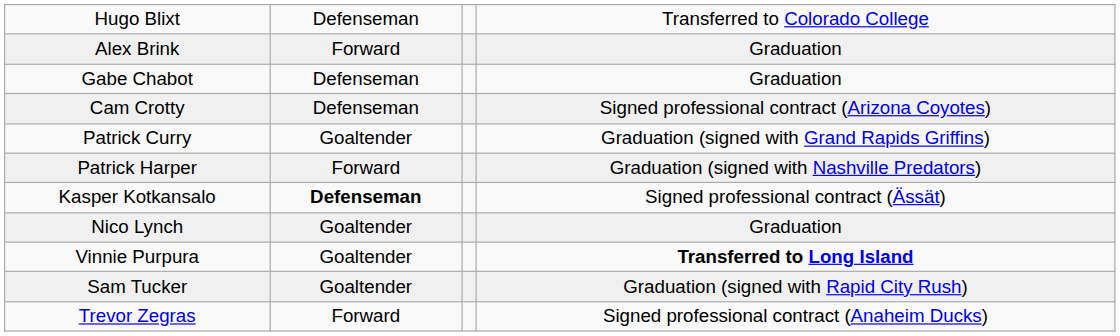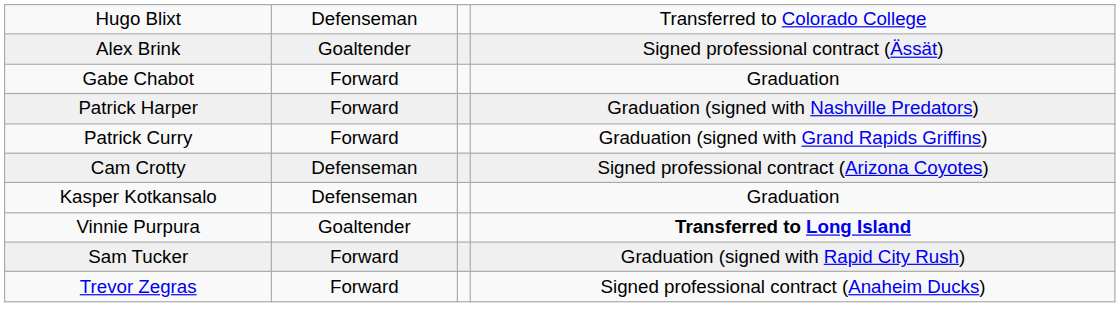 <table class="wikitable" width="60%">
 <tr align="center" bgcolor="">
 <td>Hugo Blixt</td>
 <td>Defenseman</td>
 <td></td>
 <td>Transferred to <a href='#'>Colorado College</a></td>
 </tr>
 <tr align="center" bgcolor="f0f0f0">
 <td>Alex Brink</td>
+<td>Goaltender</td>
+<td></td>
+<td>Signed professional contract (<a href='#'>Ässät</a>)</td>
+</tr>
+<tr align="center" bgcolor="">
+<td>Gabe Chabot</td>
 <td>Forward</td>
 <td></td>
 <td>Graduation</td>
 </tr>
+<tr align="center" bgcolor="f0f0f0">
+<td>Patrick Harper</td>
+<td>Forward</td>
+<td></td>
+<td>Graduation (signed with <a href='#'>Nashville Predators</a>)</td>
+</tr>
 <tr align="center" bgcolor="">
-<td>Gabe Chabot</td>
-<td>Defenseman</td>
+<td>Patrick Curry</td>
+<td>Forward</td>
 <td></td>
-<td>Graduation</td>
+<td>Graduation (signed with <a href='#'>Grand Rapids Griffins</a>)</td>
 </tr>
 <tr align="center" bgcolor="f0f0f0">
 <td>Cam Crotty</td>
 <td>Defenseman</td>
 <td></td>
 <td>Signed professional contract (<a href='#'>Arizona Coyotes</a>)</td>
 </tr>
 <tr align="center" bgcolor="">
-<td>Patrick Curry</td>
-<td>Goaltender</td>
-<td></td>
-<td>Graduation (signed with <a href='#'>Grand Rapids Griffins</a>)</td>
-</tr>
-<tr align="center" bgcolor="f0f0f0">
-<td>Patrick Harper</td>
-<td>Forward</td>
-<td></td>
-<td>Graduation (signed with <a href='#'>Nashville Predators</a>)</td>
-</tr>
-<tr align="center" bgcolor="">
 <td>Kasper Kotkansalo</td>
-<td><strong>Defenseman</strong></td>
-<td></td>
-<td>Signed professional contract (<a href='#'>Ässät</a>)</td>
-</tr>
-<tr align="center" bgcolor="f0f0f0">
-<td>Nico Lynch</td>
-<td>Goaltender</td>
+<td>Defenseman</td>
 <td></td>
 <td>Graduation</td>
 </tr>
 <tr align="center" bgcolor="">
 <td>Vinnie Purpura</td>
 <td>Goaltender</td>
 <td></td>
 <td><strong>Transferred to <a href='#'>Long Island</a></strong></td>
 </tr>
 <tr align="center" bgcolor="f0f0f0">
 <td>Sam Tucker</td>
-<td>Goaltender</td>
+<td>Forward</td>
 <td></td>
 <td>Graduation (signed with <a href='#'>Rapid City Rush</a>)</td>
 </tr>
 <tr align="center" bgcolor="">
 <td><a href='#'>Trevor Zegras</a></td>
 <td>Forward</td>
 <td></td>
 <td>Signed professional contract (<a href='#'>Anaheim Ducks</a>)</td>
 </tr>
 </table>
